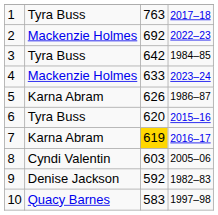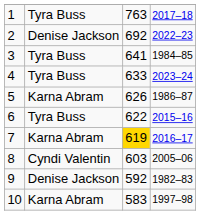 <table class="wikitable">
 <tr>
 </tr>
 <tr>
 <td>1</td>
 <td>Tyra Buss</td>
 <td>763</td>
 <td style="font-size:80%;"><a href='#'>2017–18</a></td>
 </tr>
 <tr>
 <td>2</td>
-<td><a href='#'>Mackenzie Holmes</a></td>
+<td>Denise Jackson</td>
 <td>692</td>
 <td style="font-size:80%;"><a href='#'>2022–23</a></td>
 </tr>
 <tr>
 <td>3</td>
 <td>Tyra Buss</td>
-<td>642</td>
+<td>641</td>
 <td style="font-size:80%;">1984–85</td>
 </tr>
 <tr>
 <td>4</td>
-<td><a href='#'>Mackenzie Holmes</a></td>
+<td>Tyra Buss</td>
 <td>633</td>
 <td style="font-size:80%;"><a href='#'>2023–24</a></td>
 </tr>
 <tr>
 <td>5</td>
 <td>Karna Abram</td>
 <td>626</td>
 <td style="font-size:80%;">1986–87</td>
 </tr>
 <tr>
 <td>6</td>
 <td>Tyra Buss</td>
-<td>620</td>
+<td>622</td>
 <td style="font-size:80%;"><a href='#'>2015–16</a></td>
 </tr>
 <tr>
 <td>7</td>
 <td>Karna Abram</td>
 <td style="background: gold;">619</td>
 <td style="font-size:80%;"><a href='#'>2016–17</a></td>
 </tr>
 <tr>
 <td>8</td>
 <td>Cyndi Valentin</td>
 <td>603</td>
 <td style="font-size:80%;">2005–06</td>
 </tr>
 <tr>
 <td>9</td>
 <td>Denise Jackson</td>
 <td>592</td>
 <td style="font-size:80%;">1982–83</td>
 </tr>
 <tr>
 <td>10</td>
-<td><a href='#'>Quacy Barnes</a></td>
+<td>Karna Abram</td>
 <td>583</td>
 <td style="font-size:80%;">1997–98</td>
 </tr>
 </table>
